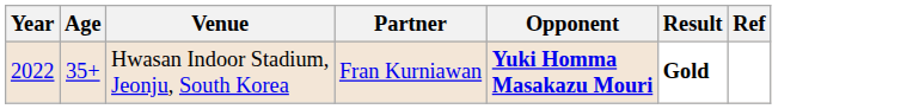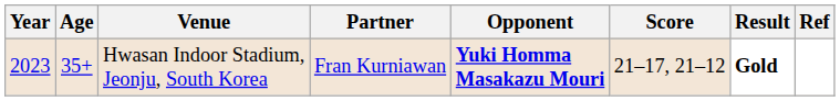 <table class="sortable wikitable" style="font-size: 90%;">
 <tr>
 <th>Year</th>
 <th>Age</th>
 <th>Venue</th>
 <th>Partner</th>
 <th>Opponent</th>
+<th>Score</th>
 <th>Result</th>
 <th>Ref</th>
 </tr>
 <tr style="background:#F3E6D7">
-<td align="center"><a href='#'>2022</a></td>
+<td align="center"><a href='#'>2023</a></td>
 <td align="center"><a href='#'>35+</a></td>
 <td align="left">Hwasan Indoor Stadium,<br><a href='#'>Jeonju</a>, <a href='#'>South Korea</a></td>
 <td align="left"> <a href='#'>Fran Kurniawan</a></td>
 <td align="left"><strong> <a href='#'>Yuki Homma</a><br> <a href='#'>Masakazu Mouri</a></strong></td>
+<td align="left">21–17, 21–12</td>
 <td style="text-align:left; background:white"> <strong>Gold</strong></td>
 <td style="text-align:center; background:white"></td>
 </tr>
 </table>
